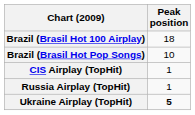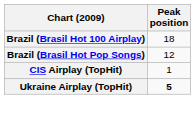 <table class="wikitable sortable plainrowheaders" style="text-align:center">
 <tr>
 <th scope="col">Chart (2009)</th>
 <th scope="col">Peak<br>position</th>
 </tr>
 <tr>
 <th scope="row">Brazil (<a href='#'>Brasil Hot 100 Airplay</a>)</th>
 <td>18</td>
 </tr>
 <tr>
 <th scope="row">Brazil (<a href='#'>Brasil Hot Pop Songs</a>)</th>
-<td>10</td>
+<td>12</td>
 </tr>
 <tr>
 <th scope="row"><a href='#'>CIS</a> Airplay (TopHit)</th>
-<td>1</td>
-</tr>
-<tr>
-<th scope="row">Russia Airplay (TopHit)</th>
 <td>1</td>
 </tr>
 <tr>
 <th scope="row">Ukraine Airplay (TopHit)</th>
 <td><strong>5</strong></td>
 </tr>
 </table>
